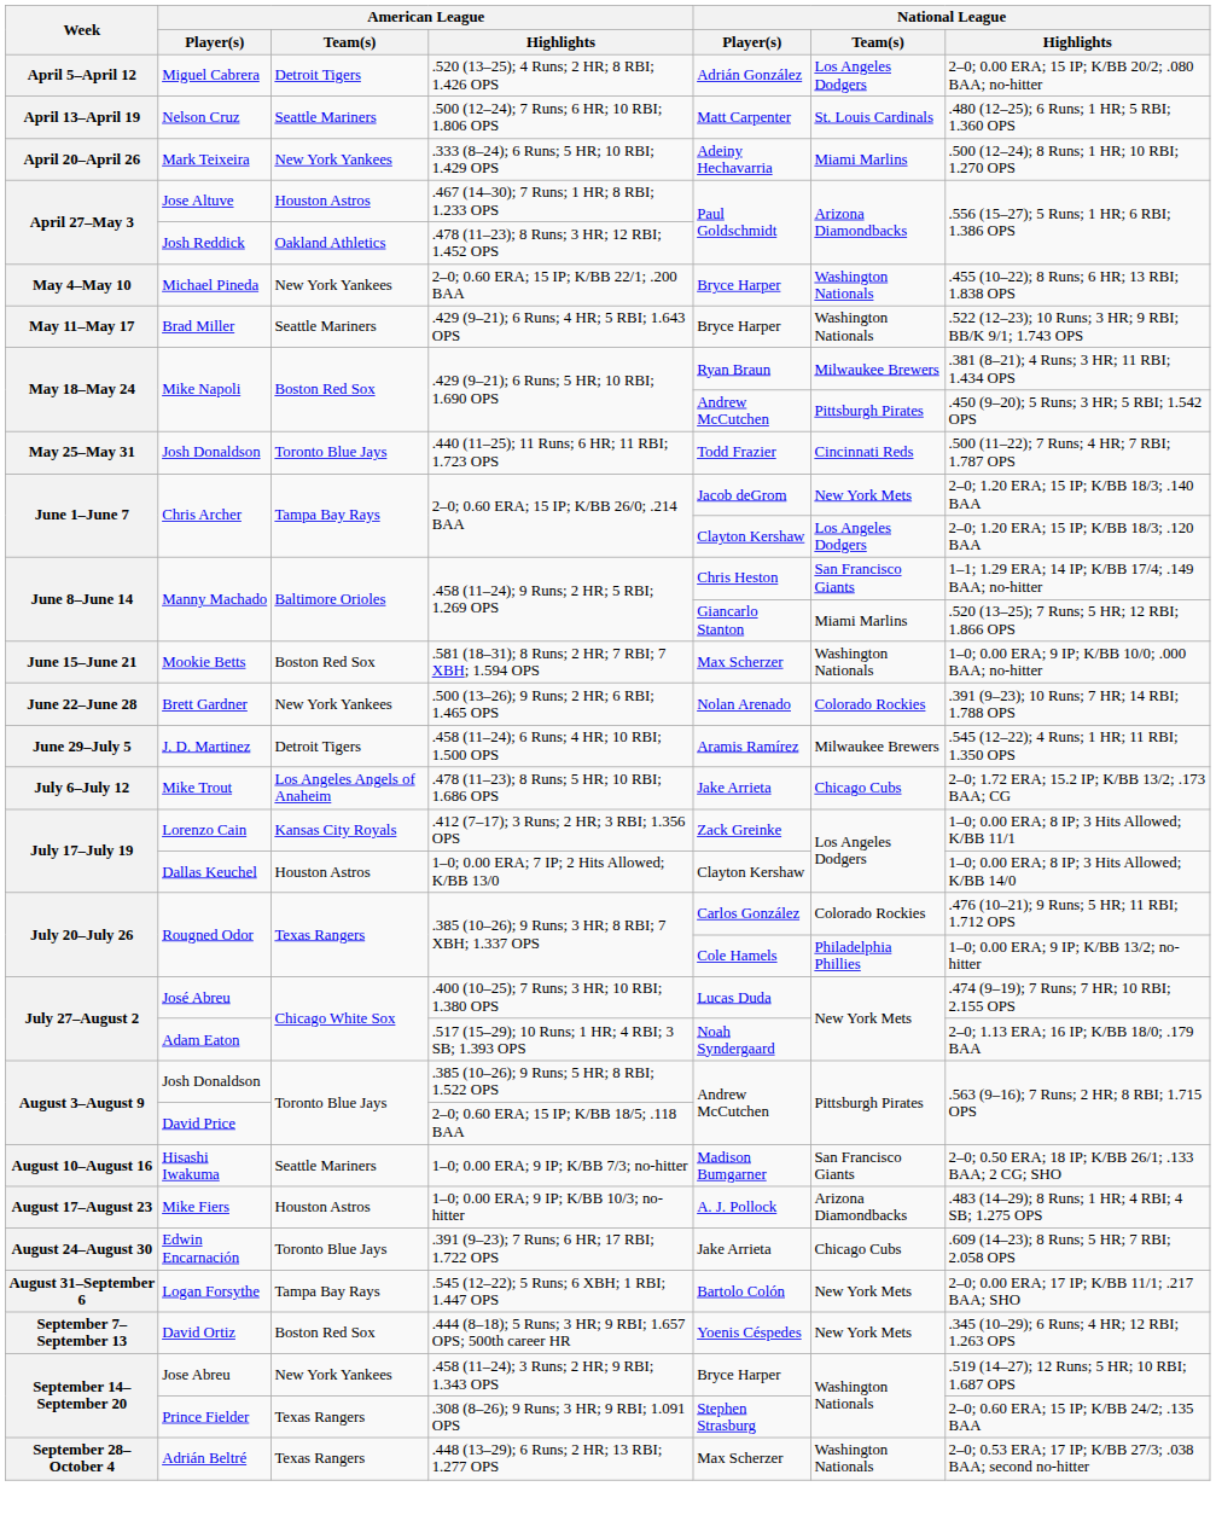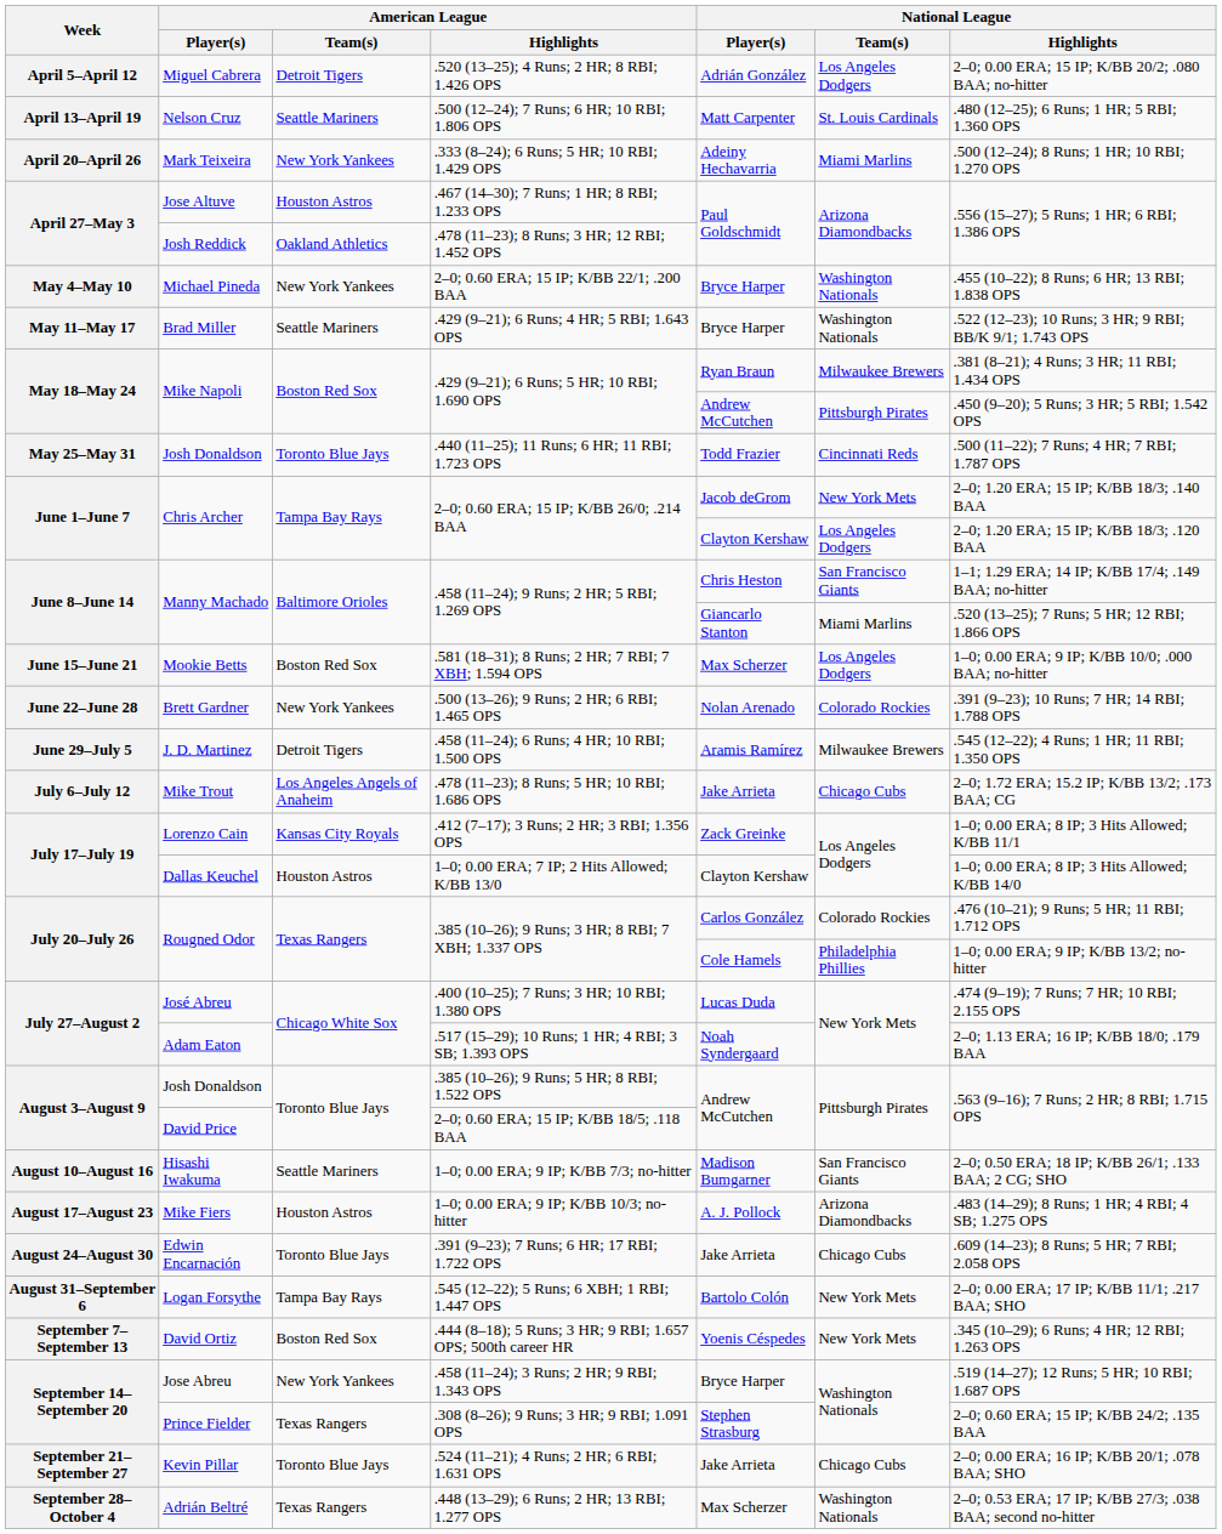 <table class="wikitable plainrowheaders">
 <tr>
 <th rowspan=2>Week</th>
 <th colspan=3>American League</th>
 <th colspan=3>National League</th>
 </tr>
 <tr>
 <th>Player(s)</th>
 <th>Team(s)</th>
 <th width=22%>Highlights</th>
 <th>Player(s)</th>
 <th>Team(s)</th>
 <th width=22%>Highlights</th>
 </tr>
 <tr>
 <th scope="row">April 5–April 12</th>
 <td><a href='#'>Miguel Cabrera</a></td>
 <td><a href='#'>Detroit Tigers</a></td>
 <td>.520 (13–25); 4 Runs; 2 HR; 8 RBI; 1.426 OPS</td>
 <td><a href='#'>Adrián González</a></td>
 <td><a href='#'>Los Angeles Dodgers</a></td>
 <td>2–0; 0.00 ERA; 15 IP; K/BB 20/2; .080 BAA; no-hitter</td>
 </tr>
 <tr>
 <th scope="row">April 13–April 19</th>
 <td><a href='#'>Nelson Cruz</a></td>
 <td><a href='#'>Seattle Mariners</a></td>
 <td>.500 (12–24); 7 Runs; 6 HR; 10 RBI; 1.806 OPS</td>
 <td><a href='#'>Matt Carpenter</a></td>
 <td><a href='#'>St. Louis Cardinals</a></td>
 <td>.480 (12–25); 6 Runs; 1 HR; 5 RBI; 1.360 OPS</td>
 </tr>
 <tr>
 <th scope="row">April 20–April 26</th>
 <td><a href='#'>Mark Teixeira</a></td>
 <td><a href='#'>New York Yankees</a></td>
 <td>.333 (8–24); 6 Runs; 5 HR; 10 RBI; 1.429 OPS</td>
 <td><a href='#'>Adeiny Hechavarria</a></td>
 <td><a href='#'>Miami Marlins</a></td>
 <td>.500 (12–24); 8 Runs; 1 HR; 10 RBI; 1.270 OPS</td>
 </tr>
 <tr>
 <th rowspan="2" scope="row">April 27–May 3</th>
 <td><a href='#'>Jose Altuve</a></td>
 <td><a href='#'>Houston Astros</a></td>
 <td>.467 (14–30); 7 Runs; 1 HR; 8 RBI; 1.233 OPS</td>
 <td rowspan="2"><a href='#'>Paul Goldschmidt</a></td>
 <td rowspan="2"><a href='#'>Arizona Diamondbacks</a></td>
 <td rowspan="2">.556 (15–27); 5 Runs; 1 HR; 6 RBI; 1.386 OPS</td>
 </tr>
 <tr>
 <td><a href='#'>Josh Reddick</a></td>
 <td><a href='#'>Oakland Athletics</a></td>
 <td>.478 (11–23); 8 Runs; 3 HR; 12 RBI; 1.452 OPS</td>
 </tr>
 <tr>
 <th scope="row">May 4–May 10</th>
 <td><a href='#'>Michael Pineda</a></td>
 <td>New York Yankees</td>
 <td>2–0; 0.60 ERA; 15 IP; K/BB 22/1; .200 BAA</td>
 <td><a href='#'>Bryce Harper</a></td>
 <td><a href='#'>Washington Nationals</a></td>
 <td>.455 (10–22); 8 Runs; 6 HR; 13 RBI; 1.838 OPS</td>
 </tr>
 <tr>
 <th scope="row">May 11–May 17</th>
 <td><a href='#'>Brad Miller</a></td>
 <td>Seattle Mariners</td>
 <td>.429 (9–21); 6 Runs; 4 HR; 5 RBI; 1.643 OPS</td>
 <td>Bryce Harper</td>
 <td>Washington Nationals</td>
 <td>.522 (12–23); 10 Runs; 3 HR; 9 RBI; BB/K 9/1; 1.743 OPS</td>
 </tr>
 <tr>
 <th rowspan="2" scope="row">May 18–May 24</th>
 <td rowspan="2"><a href='#'>Mike Napoli</a></td>
 <td rowspan="2"><a href='#'>Boston Red Sox</a></td>
 <td rowspan="2">.429 (9–21); 6 Runs; 5 HR; 10 RBI; 1.690 OPS</td>
 <td><a href='#'>Ryan Braun</a></td>
 <td><a href='#'>Milwaukee Brewers</a></td>
 <td>.381 (8–21); 4 Runs; 3 HR; 11 RBI; 1.434 OPS</td>
 </tr>
 <tr>
 <td><a href='#'>Andrew McCutchen</a></td>
 <td><a href='#'>Pittsburgh Pirates</a></td>
 <td>.450 (9–20); 5 Runs; 3 HR; 5 RBI; 1.542 OPS</td>
 </tr>
 <tr>
 <th scope="row">May 25–May 31</th>
 <td><a href='#'>Josh Donaldson</a></td>
 <td><a href='#'>Toronto Blue Jays</a></td>
 <td>.440 (11–25); 11 Runs; 6 HR; 11 RBI; 1.723 OPS</td>
 <td><a href='#'>Todd Frazier</a></td>
 <td><a href='#'>Cincinnati Reds</a></td>
 <td>.500 (11–22); 7 Runs; 4 HR; 7 RBI; 1.787 OPS</td>
 </tr>
 <tr>
 <th rowspan="2" scope="row">June 1–June 7</th>
 <td rowspan="2"><a href='#'>Chris Archer</a></td>
 <td rowspan="2"><a href='#'>Tampa Bay Rays</a></td>
 <td rowspan="2">2–0; 0.60 ERA; 15 IP; K/BB 26/0; .214 BAA</td>
 <td><a href='#'>Jacob deGrom</a></td>
 <td><a href='#'>New York Mets</a></td>
 <td>2–0; 1.20 ERA; 15 IP; K/BB 18/3; .140 BAA</td>
 </tr>
 <tr>
 <td><a href='#'>Clayton Kershaw</a></td>
 <td><a href='#'>Los Angeles Dodgers</a></td>
 <td>2–0; 1.20 ERA; 15 IP; K/BB 18/3; .120 BAA</td>
 </tr>
 <tr>
 <th rowspan="2" scope="row">June 8–June 14</th>
 <td rowspan="2"><a href='#'>Manny Machado</a></td>
 <td rowspan="2"><a href='#'>Baltimore Orioles</a></td>
 <td rowspan="2">.458 (11–24); 9 Runs; 2 HR; 5 RBI; 1.269 OPS</td>
 <td><a href='#'>Chris Heston</a></td>
 <td><a href='#'>San Francisco Giants</a></td>
 <td>1–1; 1.29 ERA; 14 IP; K/BB 17/4; .149 BAA; no-hitter</td>
 </tr>
 <tr>
 <td><a href='#'>Giancarlo Stanton</a></td>
 <td>Miami Marlins</td>
 <td>.520 (13–25); 7 Runs; 5 HR; 12 RBI; 1.866 OPS</td>
 </tr>
 <tr>
 <th scope="row">June 15–June 21</th>
 <td><a href='#'>Mookie Betts</a></td>
 <td>Boston Red Sox</td>
 <td>.581 (18–31); 8 Runs; 2 HR; 7 RBI; 7 <a href='#'>XBH</a>; 1.594 OPS</td>
 <td><a href='#'>Max Scherzer</a></td>
-<td>Washington Nationals</td>
+<td><a href='#'>Los Angeles Dodgers</a></td>
 <td>1–0; 0.00 ERA; 9 IP; K/BB 10/0; .000 BAA; no-hitter</td>
 </tr>
 <tr>
 <th scope="row">June 22–June 28</th>
 <td><a href='#'>Brett Gardner</a></td>
 <td>New York Yankees</td>
 <td>.500 (13–26); 9 Runs; 2 HR; 6 RBI; 1.465 OPS</td>
 <td><a href='#'>Nolan Arenado</a></td>
 <td><a href='#'>Colorado Rockies</a></td>
 <td>.391 (9–23); 10 Runs; 7 HR; 14 RBI; 1.788 OPS</td>
 </tr>
 <tr>
 <th scope="row">June 29–July 5</th>
 <td><a href='#'>J. D. Martinez</a></td>
 <td>Detroit Tigers</td>
 <td>.458 (11–24); 6 Runs; 4 HR; 10 RBI; 1.500 OPS</td>
 <td><a href='#'>Aramis Ramírez</a></td>
 <td>Milwaukee Brewers</td>
 <td>.545 (12–22); 4 Runs; 1 HR; 11 RBI; 1.350 OPS</td>
 </tr>
 <tr>
 <th scope="row">July 6–July 12</th>
 <td><a href='#'>Mike Trout</a></td>
 <td><a href='#'>Los Angeles Angels of Anaheim</a></td>
 <td>.478 (11–23); 8 Runs; 5 HR; 10 RBI; 1.686 OPS</td>
 <td><a href='#'>Jake Arrieta</a></td>
 <td><a href='#'>Chicago Cubs</a></td>
 <td>2–0; 1.72 ERA; 15.2 IP; K/BB 13/2; .173 BAA; CG</td>
 </tr>
 <tr>
 <th rowspan="2" scope="row">July 17–July 19</th>
 <td><a href='#'>Lorenzo Cain</a></td>
 <td><a href='#'>Kansas City Royals</a></td>
 <td>.412 (7–17); 3 Runs; 2 HR; 3 RBI; 1.356 OPS</td>
 <td><a href='#'>Zack Greinke</a></td>
 <td rowspan="2">Los Angeles Dodgers</td>
 <td>1–0; 0.00 ERA; 8 IP; 3 Hits Allowed; K/BB 11/1</td>
 </tr>
 <tr>
 <td><a href='#'>Dallas Keuchel</a></td>
 <td>Houston Astros</td>
 <td>1–0; 0.00 ERA; 7 IP; 2 Hits Allowed; K/BB 13/0</td>
 <td>Clayton Kershaw</td>
 <td>1–0; 0.00 ERA; 8 IP; 3 Hits Allowed; K/BB 14/0</td>
 </tr>
 <tr>
 <th rowspan="2" scope="row">July 20–July 26</th>
 <td rowspan="2"><a href='#'>Rougned Odor</a></td>
 <td rowspan="2"><a href='#'>Texas Rangers</a></td>
 <td rowspan="2">.385 (10–26); 9 Runs; 3 HR; 8 RBI; 7 XBH; 1.337 OPS</td>
 <td><a href='#'>Carlos González</a></td>
 <td>Colorado Rockies</td>
 <td>.476 (10–21); 9 Runs; 5 HR; 11 RBI; 1.712 OPS</td>
 </tr>
 <tr>
 <td><a href='#'>Cole Hamels</a></td>
 <td><a href='#'>Philadelphia Phillies</a></td>
 <td>1–0; 0.00 ERA; 9 IP; K/BB 13/2; no-hitter</td>
 </tr>
 <tr>
 <th rowspan="2" scope="row">July 27–August 2</th>
 <td><a href='#'>José Abreu</a></td>
 <td rowspan="2"><a href='#'>Chicago White Sox</a></td>
 <td>.400 (10–25); 7 Runs; 3 HR; 10 RBI; 1.380 OPS</td>
 <td><a href='#'>Lucas Duda</a></td>
 <td rowspan="2">New York Mets</td>
 <td>.474 (9–19); 7 Runs; 7 HR; 10 RBI; 2.155 OPS</td>
 </tr>
 <tr>
 <td><a href='#'>Adam Eaton</a></td>
 <td>.517 (15–29); 10 Runs; 1 HR; 4 RBI; 3 SB; 1.393 OPS</td>
 <td><a href='#'>Noah Syndergaard</a></td>
 <td>2–0; 1.13 ERA; 16 IP; K/BB 18/0; .179 BAA</td>
 </tr>
 <tr>
 <th rowspan="2" scope="row">August 3–August 9</th>
 <td>Josh Donaldson</td>
 <td rowspan="2">Toronto Blue Jays</td>
 <td>.385 (10–26); 9 Runs; 5 HR; 8 RBI; 1.522 OPS</td>
 <td rowspan="2">Andrew McCutchen</td>
 <td rowspan="2">Pittsburgh Pirates</td>
 <td rowspan="2">.563 (9–16); 7 Runs; 2 HR; 8 RBI; 1.715 OPS</td>
 </tr>
 <tr>
 <td><a href='#'>David Price</a></td>
 <td>2–0; 0.60 ERA; 15 IP; K/BB 18/5; .118 BAA</td>
 </tr>
 <tr>
 <th scope="row">August 10–August 16</th>
 <td><a href='#'>Hisashi Iwakuma</a></td>
 <td>Seattle Mariners</td>
 <td>1–0; 0.00 ERA; 9 IP; K/BB 7/3; no-hitter</td>
 <td><a href='#'>Madison Bumgarner</a></td>
 <td>San Francisco Giants</td>
 <td>2–0; 0.50 ERA; 18 IP; K/BB 26/1; .133 BAA; 2 CG; SHO</td>
 </tr>
 <tr>
 <th scope="row">August 17–August 23</th>
 <td><a href='#'>Mike Fiers</a></td>
 <td>Houston Astros</td>
 <td>1–0; 0.00 ERA; 9 IP; K/BB 10/3; no-hitter</td>
 <td><a href='#'>A. J. Pollock</a></td>
 <td>Arizona Diamondbacks</td>
 <td>.483 (14–29); 8 Runs; 1 HR; 4 RBI; 4 SB; 1.275 OPS</td>
 </tr>
 <tr>
 <th scope="row">August 24–August 30</th>
 <td><a href='#'>Edwin Encarnación</a></td>
 <td>Toronto Blue Jays</td>
 <td>.391 (9–23); 7 Runs; 6 HR; 17 RBI; 1.722 OPS</td>
 <td>Jake Arrieta</td>
 <td>Chicago Cubs</td>
 <td>.609 (14–23); 8 Runs; 5 HR; 7 RBI; 2.058 OPS</td>
 </tr>
 <tr>
 <th scope="row">August 31–September 6</th>
 <td><a href='#'>Logan Forsythe</a></td>
 <td>Tampa Bay Rays</td>
 <td>.545 (12–22); 5 Runs; 6 XBH; 1 RBI; 1.447 OPS</td>
 <td><a href='#'>Bartolo Colón</a></td>
 <td>New York Mets</td>
 <td>2–0; 0.00 ERA; 17 IP; K/BB 11/1; .217 BAA; SHO</td>
 </tr>
 <tr>
 <th scope="row">September 7–September 13</th>
 <td><a href='#'>David Ortiz</a></td>
 <td>Boston Red Sox</td>
 <td>.444 (8–18); 5 Runs; 3 HR; 9 RBI; 1.657 OPS; 500th career HR</td>
 <td><a href='#'>Yoenis Céspedes</a></td>
 <td>New York Mets</td>
 <td>.345 (10–29); 6 Runs; 4 HR; 12 RBI; 1.263 OPS</td>
 </tr>
 <tr>
 <th rowspan="2" scope="row">September 14–September 20</th>
 <td>Jose Abreu</td>
 <td>New York Yankees</td>
 <td>.458 (11–24); 3 Runs; 2 HR; 9 RBI; 1.343 OPS</td>
 <td>Bryce Harper</td>
 <td rowspan="2">Washington Nationals</td>
 <td>.519 (14–27); 12 Runs; 5 HR; 10 RBI; 1.687 OPS</td>
 </tr>
 <tr>
 <td><a href='#'>Prince Fielder</a></td>
 <td>Texas Rangers</td>
 <td>.308 (8–26); 9 Runs; 3 HR; 9 RBI; 1.091 OPS</td>
 <td><a href='#'>Stephen Strasburg</a></td>
 <td>2–0; 0.60 ERA; 15 IP; K/BB 24/2; .135 BAA</td>
 </tr>
 <tr>
+<th scope="row">September 21–September 27</th>
+<td><a href='#'>Kevin Pillar</a></td>
+<td>Toronto Blue Jays</td>
+<td>.524 (11–21); 4 Runs; 2 HR; 6 RBI; 1.631 OPS</td>
+<td>Jake Arrieta</td>
+<td>Chicago Cubs</td>
+<td>2–0; 0.00 ERA; 16 IP; K/BB 20/1; .078 BAA; SHO</td>
+</tr>
+<tr>
 <th scope="row">September 28–October 4</th>
 <td><a href='#'>Adrián Beltré</a></td>
 <td>Texas Rangers</td>
 <td>.448 (13–29); 6 Runs; 2 HR; 13 RBI; 1.277 OPS</td>
 <td>Max Scherzer</td>
 <td>Washington Nationals</td>
 <td>2–0; 0.53 ERA; 17 IP; K/BB 27/3; .038 BAA; second no-hitter</td>
 </tr>
 </table>
